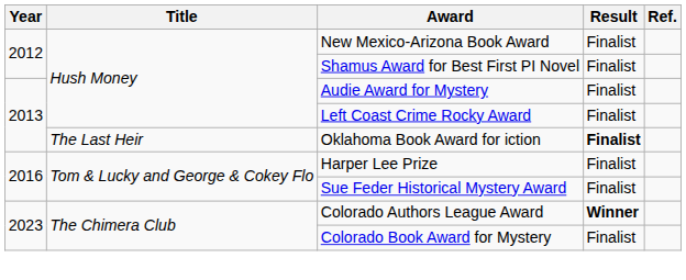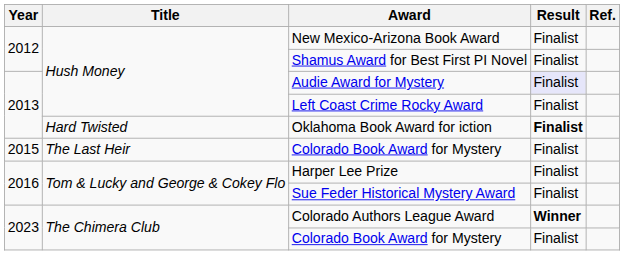 <table class="wikitable">
 <tr>
 <th>Year</th>
 <th>Title</th>
 <th>Award</th>
 <th>Result</th>
 <th>Ref.</th>
 </tr>
 <tr>
 <td rowspan="2">2012</td>
 <td rowspan="4"><em>Hush Money</em></td>
 <td>New Mexico-Arizona Book Award</td>
 <td>Finalist</td>
 <td></td>
 </tr>
 <tr>
 <td><a href='#'>Shamus Award</a> for Best First PI Novel</td>
 <td>Finalist</td>
 <td></td>
 </tr>
 <tr>
 <td rowspan="3">2013</td>
 <td><a href='#'>Audie Award for Mystery</a></td>
-<td>Finalist</td>
+<td style="background: lavender;">Finalist</td>
 <td></td>
 </tr>
 <tr>
 <td><a href='#'>Left Coast Crime Rocky Award</a></td>
 <td>Finalist</td>
 <td></td>
 </tr>
 <tr>
-<td><em>The Last Heir</em></td>
+<td><em>Hard Twisted</em></td>
 <td>Oklahoma Book Award for iction</td>
 <td><strong>Finalist</strong></td>
+<td></td>
+</tr>
+<tr>
+<td>2015</td>
+<td><em>The Last Heir</em></td>
+<td><a href='#'>Colorado Book Award</a> for Mystery</td>
+<td>Finalist</td>
 <td></td>
 </tr>
 <tr>
 <td rowspan="2">2016</td>
 <td rowspan="2"><em>Tom & Lucky and George & Cokey Flo</em></td>
 <td>Harper Lee Prize</td>
 <td>Finalist</td>
 <td></td>
 </tr>
 <tr>
 <td><a href='#'>Sue Feder Historical Mystery Award</a></td>
 <td>Finalist</td>
 <td></td>
 </tr>
 <tr>
 <td rowspan="2">2023</td>
 <td rowspan="2"><em>The Chimera Club</em></td>
 <td>Colorado Authors League Award</td>
 <td><strong>Winner</strong></td>
 <td></td>
 </tr>
 <tr>
 <td><a href='#'>Colorado Book Award</a> for Mystery</td>
 <td>Finalist</td>
 <td></td>
 </tr>
 </table>
